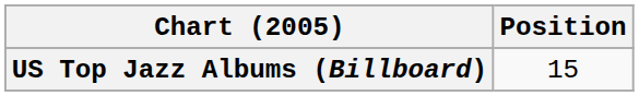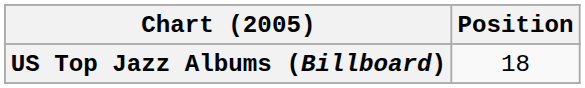 <table class="wikitable plainrowheaders" style="text-align:center">
 <tr>
 <th scope="col">Chart (2005)</th>
 <th scope="col">Position</th>
 </tr>
 <tr>
 <th scope="row">US Top Jazz Albums (<em>Billboard</em>)</th>
-<td>15</td>
+<td>18</td>
 </tr>
 </table>
